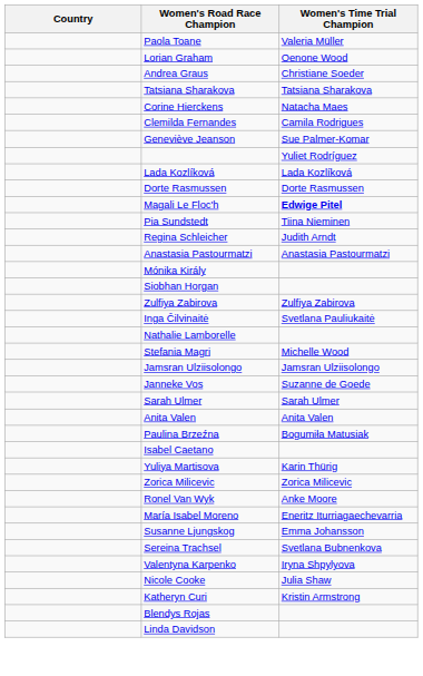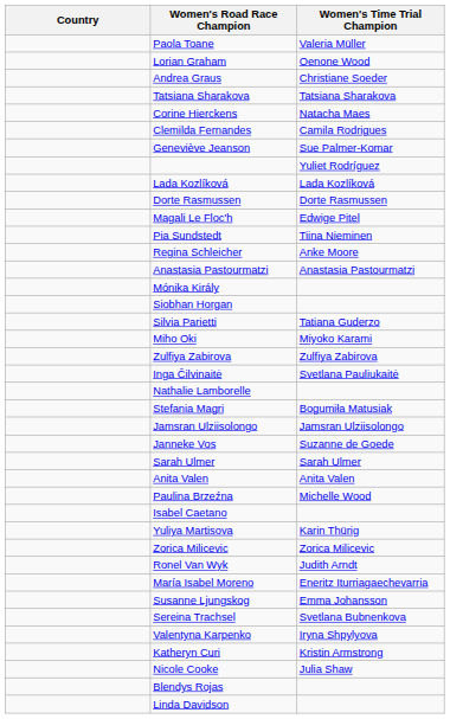 <table class="wikitable sortable" style="font-size: 95%;">
 <tr>
 <th width="200">Country</th>
 <th width="200">Women's Road Race Champion</th>
 <th width="200">Women's Time Trial Champion</th>
 </tr>
 <tr align="left" valign=top>
 <td></td>
 <td><a href='#'>Paola Toane</a></td>
 <td><a href='#'>Valeria Müller</a></td>
 </tr>
 <tr align="left" valign=top>
 <td></td>
 <td><a href='#'>Lorian Graham</a></td>
 <td><a href='#'>Oenone Wood</a></td>
 </tr>
 <tr align="left" valign=top>
 <td></td>
 <td><a href='#'>Andrea Graus</a></td>
 <td><a href='#'>Christiane Soeder</a></td>
 </tr>
 <tr align="left" valign=top>
 <td></td>
 <td><a href='#'>Tatsiana Sharakova</a></td>
 <td><a href='#'>Tatsiana Sharakova</a></td>
 </tr>
 <tr align="left" valign=top>
 <td></td>
 <td><a href='#'>Corine Hierckens</a></td>
 <td><a href='#'>Natacha Maes</a></td>
 </tr>
 <tr align="left" valign=top>
 <td></td>
 <td><a href='#'>Clemilda Fernandes</a></td>
 <td><a href='#'>Camila Rodrigues</a></td>
 </tr>
 <tr align="left" valign=top>
 <td></td>
 <td><a href='#'>Geneviève Jeanson</a></td>
 <td><a href='#'>Sue Palmer-Komar</a></td>
 </tr>
 <tr align="left" valign=top>
 <td></td>
 <td></td>
 <td><a href='#'>Yuliet Rodríguez</a></td>
 </tr>
 <tr align="left" valign=top>
 <td></td>
 <td><a href='#'>Lada Kozlíková</a></td>
 <td><a href='#'>Lada Kozlíková</a></td>
 </tr>
 <tr align="left" valign=top>
 <td></td>
 <td><a href='#'>Dorte Rasmussen</a></td>
 <td><a href='#'>Dorte Rasmussen</a></td>
 </tr>
 <tr align="left" valign=top>
 <td></td>
 <td><a href='#'>Magali Le Floc'h</a></td>
-<td><strong><a href='#'>Edwige Pitel</a></strong></td>
+<td><a href='#'>Edwige Pitel</a></td>
 </tr>
 <tr align="left" valign=top>
 <td></td>
 <td><a href='#'>Pia Sundstedt</a></td>
 <td><a href='#'>Tiina Nieminen</a></td>
 </tr>
 <tr align="left" valign=top>
 <td></td>
 <td><a href='#'>Regina Schleicher</a></td>
-<td><a href='#'>Judith Arndt</a></td>
+<td><a href='#'>Anke Moore</a></td>
 </tr>
 <tr align="left" valign=top>
 <td></td>
 <td><a href='#'>Anastasia Pastourmatzi</a></td>
 <td><a href='#'>Anastasia Pastourmatzi</a></td>
 </tr>
 <tr align="left" valign=top>
 <td></td>
 <td><a href='#'>Mónika Király</a></td>
 <td></td>
 </tr>
 <tr align="left" valign=top>
 <td></td>
 <td><a href='#'>Siobhan Horgan</a></td>
 <td></td>
+</tr>
+<tr align="left" valign=top>
+<td></td>
+<td><a href='#'>Silvia Parietti</a></td>
+<td><a href='#'>Tatiana Guderzo</a></td>
+</tr>
+<tr align="left" valign=top>
+<td></td>
+<td><a href='#'>Miho Oki</a></td>
+<td><a href='#'>Miyoko Karami</a></td>
 </tr>
 <tr align="left" valign=top>
 <td></td>
 <td><a href='#'>Zulfiya Zabirova</a></td>
 <td><a href='#'>Zulfiya Zabirova</a></td>
 </tr>
 <tr align="left" valign=top>
 <td></td>
 <td><a href='#'>Inga Čilvinaitė</a></td>
 <td><a href='#'>Svetlana Pauliukaitė</a></td>
 </tr>
 <tr align="left" valign=top>
 <td></td>
 <td><a href='#'>Nathalie Lamborelle</a></td>
 <td></td>
 </tr>
 <tr align="left" valign=top>
 <td></td>
 <td><a href='#'>Stefania Magri</a></td>
-<td><a href='#'>Michelle Wood</a></td>
+<td><a href='#'>Bogumiła Matusiak</a></td>
 </tr>
 <tr align="left" valign=top>
 <td></td>
 <td><a href='#'>Jamsran Ulziisolongo</a></td>
 <td><a href='#'>Jamsran Ulziisolongo</a></td>
 </tr>
 <tr align="left" valign=top>
 <td></td>
 <td><a href='#'>Janneke Vos</a></td>
 <td><a href='#'>Suzanne de Goede</a></td>
 </tr>
 <tr align="left" valign=top>
 <td></td>
 <td><a href='#'>Sarah Ulmer</a></td>
 <td><a href='#'>Sarah Ulmer</a></td>
 </tr>
 <tr align="left" valign=top>
 <td></td>
 <td><a href='#'>Anita Valen</a></td>
 <td><a href='#'>Anita Valen</a></td>
 </tr>
 <tr align="left" valign=top>
 <td></td>
 <td><a href='#'>Paulina Brzeźna</a></td>
-<td><a href='#'>Bogumiła Matusiak</a></td>
+<td><a href='#'>Michelle Wood</a></td>
 </tr>
 <tr align="left" valign=top>
 <td></td>
 <td><a href='#'>Isabel Caetano</a></td>
 <td></td>
 </tr>
 <tr align="left" valign=top>
 <td></td>
 <td><a href='#'>Yuliya Martisova</a></td>
 <td><a href='#'>Karin Thürig</a></td>
 </tr>
 <tr align="left" valign=top>
 <td></td>
 <td><a href='#'>Zorica Milicevic</a></td>
 <td><a href='#'>Zorica Milicevic</a></td>
 </tr>
 <tr align="left" valign=top>
 <td></td>
 <td><a href='#'>Ronel Van Wyk</a></td>
-<td><a href='#'>Anke Moore</a></td>
+<td><a href='#'>Judith Arndt</a></td>
 </tr>
 <tr align="left" valign=top>
 <td></td>
 <td><a href='#'>María Isabel Moreno</a></td>
 <td><a href='#'>Eneritz Iturriagaechevarria</a></td>
 </tr>
 <tr align="left" valign=top>
 <td></td>
 <td><a href='#'>Susanne Ljungskog</a></td>
 <td><a href='#'>Emma Johansson</a></td>
 </tr>
 <tr align="left" valign=top>
 <td></td>
 <td><a href='#'>Sereina Trachsel</a></td>
 <td><a href='#'>Svetlana Bubnenkova</a></td>
 </tr>
 <tr align="left" valign=top>
 <td></td>
 <td><a href='#'>Valentyna Karpenko</a></td>
 <td><a href='#'>Iryna Shpylyova</a></td>
 </tr>
 <tr align="left" valign=top>
 <td></td>
-<td><a href='#'>Nicole Cooke</a></td>
-<td><a href='#'>Julia Shaw</a></td>
+<td><a href='#'>Katheryn Curi</a></td>
+<td><a href='#'>Kristin Armstrong</a></td>
 </tr>
 <tr align="left" valign=top>
 <td></td>
-<td><a href='#'>Katheryn Curi</a></td>
-<td><a href='#'>Kristin Armstrong</a></td>
+<td><a href='#'>Nicole Cooke</a></td>
+<td><a href='#'>Julia Shaw</a></td>
 </tr>
 <tr align="left" valign=top>
 <td></td>
 <td><a href='#'>Blendys Rojas</a></td>
 <td></td>
 </tr>
 <tr align="left" valign=top>
 <td></td>
 <td><a href='#'>Linda Davidson</a></td>
 <td></td>
 </tr>
 </table>
